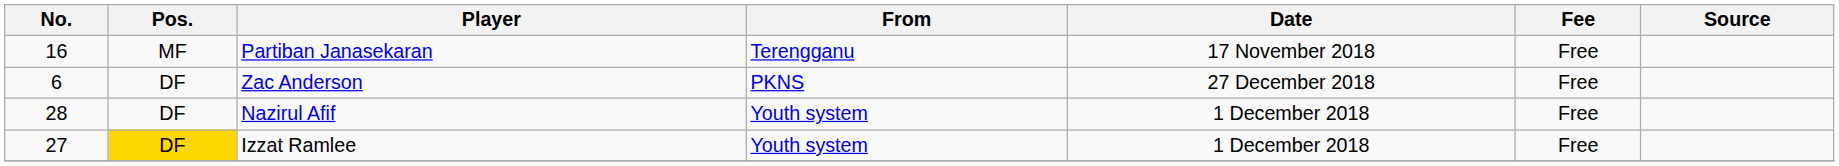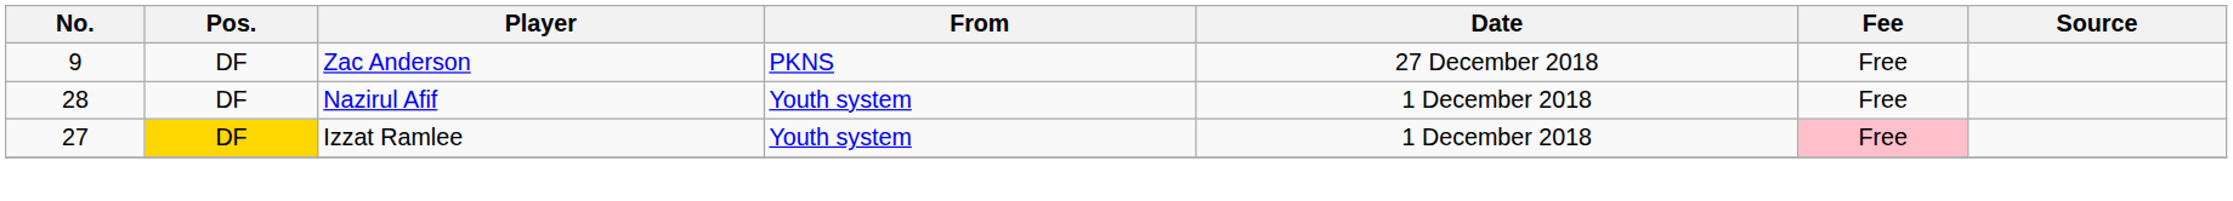 <table class="wikitable" style="text-align:center;width:75%;">
 <tr>
 <th>No.</th>
 <th>Pos.</th>
 <th>Player</th>
 <th>From</th>
 <th>Date</th>
 <th>Fee</th>
 <th>Source</th>
 </tr>
 <tr>
-<td>16</td>
-<td>MF</td>
-<td align=left> <a href='#'>Partiban Janasekaran</a></td>
-<td align=left> <a href='#'>Terengganu</a></td>
-<td>17 November 2018</td>
-<td>Free</td>
-<td></td>
-</tr>
-<tr>
-<td>6</td>
+<td>9</td>
 <td>DF</td>
 <td align=left> <a href='#'>Zac Anderson</a></td>
 <td align=left> <a href='#'>PKNS</a></td>
 <td>27 December 2018</td>
 <td>Free</td>
 <td></td>
 </tr>
 <tr>
 <td>28</td>
 <td>DF</td>
 <td align=left> <a href='#'>Nazirul Afif</a></td>
 <td align=left> <a href='#'>Youth system</a></td>
 <td>1 December 2018</td>
 <td>Free</td>
 <td></td>
 </tr>
 <tr>
 <td>27</td>
 <td style="background: gold;">DF</td>
 <td align=left> Izzat Ramlee</td>
 <td align=left> <a href='#'>Youth system</a></td>
 <td>1 December 2018</td>
-<td>Free</td>
+<td style="background: pink;">Free</td>
 <td></td>
 </tr>
 <tr>
 </tr>
 </table>
